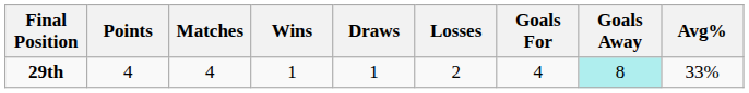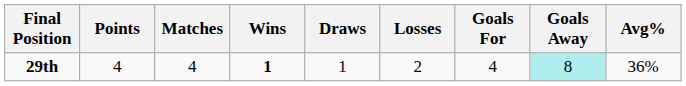 <table class="wikitable" style="font-size: 95%; text-align: center;">
 <tr>
 <th width=60>Final Position</th>
 <th width=60>Points</th>
 <th width=60>Matches</th>
 <th width=60>Wins</th>
 <th width=60>Draws</th>
 <th width=60>Losses</th>
 <th width=60>Goals For</th>
 <th width=60>Goals Away</th>
 <th width=60>Avg%</th>
 </tr>
 <tr>
 <td><strong>29th</strong></td>
 <td>4</td>
 <td>4</td>
-<td>1</td>
+<td><strong>1</strong></td>
 <td>1</td>
 <td>2</td>
 <td>4</td>
 <td style="background: paleturquoise;">8</td>
-<td>33%</td>
+<td>36%</td>
 </tr>
 </table>
